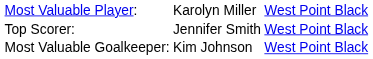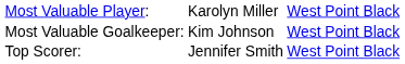 <table>
 <tr>
 <td><a href='#'>Most Valuable Player</a>:</td>
 <td>Karolyn Miller</td>
 <td><a href='#'>West Point Black</a></td>
 </tr>
 <tr>
+<td>Most Valuable Goalkeeper:</td>
+<td>Kim Johnson</td>
+<td><a href='#'>West Point Black</a></td>
+</tr>
+<tr>
 <td>Top Scorer:</td>
 <td>Jennifer Smith</td>
 <td><a href='#'>West Point Black</a></td>
 </tr>
-<tr>
-<td>Most Valuable Goalkeeper:</td>
-<td>Kim Johnson</td>
-<td><a href='#'>West Point Black</a></td>
-</tr>
 </table>
